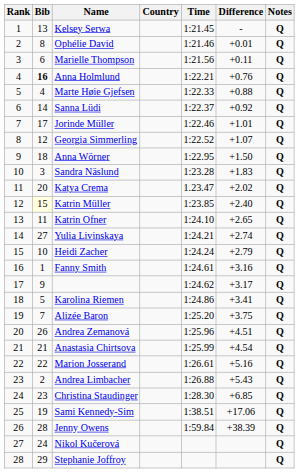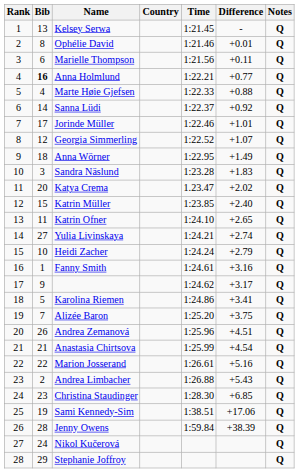 <table class="wikitable sortable" style="text-align:center">
 <tr>
 <th>Rank</th>
 <th>Bib</th>
 <th>Name</th>
 <th>Country</th>
 <th>Time</th>
 <th>Difference</th>
 <th>Notes</th>
 </tr>
 <tr>
 <td>1</td>
 <td>13</td>
 <td align=left><a href='#'>Kelsey Serwa</a></td>
 <td align=left></td>
 <td>1:21.45</td>
 <td>-</td>
 <td><strong>Q</strong></td>
 </tr>
 <tr>
 <td>2</td>
 <td>8</td>
 <td align=left><a href='#'>Ophélie David</a></td>
 <td align=left></td>
 <td>1:21.46</td>
 <td>+0.01</td>
 <td><strong>Q</strong></td>
 </tr>
 <tr>
 <td>3</td>
 <td>6</td>
 <td align=left><a href='#'>Marielle Thompson</a></td>
 <td align=left></td>
 <td>1:21.56</td>
 <td>+0.11</td>
 <td><strong>Q</strong></td>
 </tr>
 <tr>
 <td>4</td>
 <td><strong>16</strong></td>
 <td align=left><a href='#'>Anna Holmlund</a></td>
 <td align=left></td>
 <td>1:22.21</td>
-<td>+0.76</td>
+<td>+0.77</td>
 <td><strong>Q</strong></td>
 </tr>
 <tr>
 <td>5</td>
 <td>4</td>
 <td align=left><a href='#'>Marte Høie Gjefsen</a></td>
 <td align=left></td>
 <td>1:22.33</td>
 <td>+0.88</td>
 <td><strong>Q</strong></td>
 </tr>
 <tr>
 <td>6</td>
 <td>14</td>
 <td align=left><a href='#'>Sanna Lüdi</a></td>
 <td align=left></td>
 <td>1:22.37</td>
 <td>+0.92</td>
 <td><strong>Q</strong></td>
 </tr>
 <tr>
 <td>7</td>
 <td>17</td>
 <td align=left><a href='#'>Jorinde Müller</a></td>
 <td align=left></td>
 <td>1:22.46</td>
 <td>+1.01</td>
 <td><strong>Q</strong></td>
 </tr>
 <tr>
 <td>8</td>
 <td>12</td>
 <td align=left><a href='#'>Georgia Simmerling</a></td>
 <td align=left></td>
 <td>1:22.52</td>
 <td>+1.07</td>
 <td><strong>Q</strong></td>
 </tr>
 <tr>
 <td>9</td>
 <td>18</td>
 <td align=left><a href='#'>Anna Wörner</a></td>
 <td align=left></td>
 <td>1:22.95</td>
-<td>+1.50</td>
+<td>+1.49</td>
 <td><strong>Q</strong></td>
 </tr>
 <tr>
 <td>10</td>
 <td>3</td>
 <td align=left><a href='#'>Sandra Näslund</a></td>
 <td align=left></td>
 <td>1:23.28</td>
 <td>+1.83</td>
 <td><strong>Q</strong></td>
 </tr>
 <tr>
 <td>11</td>
 <td>20</td>
 <td align=left><a href='#'>Katya Crema</a></td>
 <td align=left></td>
 <td>1.23.47</td>
 <td>+2.02</td>
 <td><strong>Q</strong></td>
 </tr>
 <tr>
 <td>12</td>
-<td style="background: lightyellow;">15</td>
+<td>15</td>
 <td align=left><a href='#'>Katrin Müller</a></td>
 <td align=left></td>
 <td>1:23.85</td>
 <td>+2.40</td>
 <td><strong>Q</strong></td>
 </tr>
 <tr>
 <td>13</td>
 <td>11</td>
 <td align=left><a href='#'>Katrin Ofner</a></td>
 <td align=left></td>
 <td>1:24.10</td>
 <td>+2.65</td>
 <td><strong>Q</strong></td>
 </tr>
 <tr>
 <td>14</td>
 <td>27</td>
 <td align=left><a href='#'>Yulia Livinskaya</a></td>
 <td align=left></td>
 <td>1:24.21</td>
 <td>+2.74</td>
 <td><strong>Q</strong></td>
 </tr>
 <tr>
 <td>15</td>
 <td>10</td>
 <td align=left><a href='#'>Heidi Zacher</a></td>
 <td align=left></td>
 <td>1:24.24</td>
 <td>+2.79</td>
 <td><strong>Q</strong></td>
 </tr>
 <tr>
 <td>16</td>
 <td>1</td>
 <td align=left><a href='#'>Fanny Smith</a></td>
 <td align=left></td>
 <td>1:24.61</td>
 <td>+3.16</td>
 <td><strong>Q</strong></td>
 </tr>
 <tr>
 <td>17</td>
 <td>9</td>
 <td align=left></td>
 <td align=left></td>
 <td>1:24.62</td>
 <td>+3.17</td>
 <td><strong>Q</strong></td>
 </tr>
 <tr>
 <td>18</td>
 <td>5</td>
 <td align=left><a href='#'>Karolina Riemen</a></td>
 <td align=left></td>
 <td>1:24.86</td>
 <td>+3.41</td>
 <td><strong>Q</strong></td>
 </tr>
 <tr>
 <td>19</td>
 <td>7</td>
 <td align=left><a href='#'>Alizée Baron</a></td>
 <td align=left></td>
 <td>1:25.20</td>
 <td>+3.75</td>
 <td><strong>Q</strong></td>
 </tr>
 <tr>
 <td>20</td>
 <td>26</td>
 <td align=left><a href='#'>Andrea Zemanová</a></td>
 <td align=left></td>
 <td>1:25.96</td>
 <td>+4.51</td>
 <td><strong>Q</strong></td>
 </tr>
 <tr>
 <td>21</td>
 <td>21</td>
 <td align=left><a href='#'>Anastasia Chirtsova</a></td>
 <td align=left></td>
 <td>1:25.99</td>
 <td>+4.54</td>
 <td><strong>Q</strong></td>
 </tr>
 <tr>
 <td>22</td>
 <td>22</td>
 <td align=left><a href='#'>Marion Josserand</a></td>
 <td align=left></td>
 <td>1:26.61</td>
 <td>+5.16</td>
 <td><strong>Q</strong></td>
 </tr>
 <tr>
 <td>23</td>
 <td>2</td>
 <td align=left><a href='#'>Andrea Limbacher</a></td>
 <td align=left></td>
 <td>1:26.88</td>
 <td>+5.43</td>
 <td><strong>Q</strong></td>
 </tr>
 <tr>
 <td>24</td>
 <td>23</td>
 <td align=left><a href='#'>Christina Staudinger</a></td>
 <td align=left></td>
 <td>1:28.30</td>
 <td>+6.85</td>
 <td><strong>Q</strong></td>
 </tr>
 <tr>
 <td>25</td>
 <td>19</td>
 <td align=left><a href='#'>Sami Kennedy-Sim</a></td>
 <td align=left></td>
 <td>1:38.51</td>
 <td>+17.06</td>
 <td><strong>Q</strong></td>
 </tr>
 <tr>
 <td>26</td>
 <td>28</td>
 <td align=left><a href='#'>Jenny Owens</a></td>
 <td align=left></td>
 <td>1:59.84</td>
 <td>+38.39</td>
 <td><strong>Q</strong></td>
 </tr>
 <tr>
 <td>27</td>
 <td>24</td>
 <td align=left><a href='#'>Nikol Kučerová</a></td>
 <td align=left></td>
 <td></td>
 <td></td>
 <td><strong>Q</strong></td>
 </tr>
 <tr>
 <td>28</td>
 <td>29</td>
 <td align=left><a href='#'>Stephanie Joffroy</a></td>
 <td align=left></td>
 <td></td>
 <td></td>
 <td><strong>Q</strong></td>
 </tr>
 </table>
